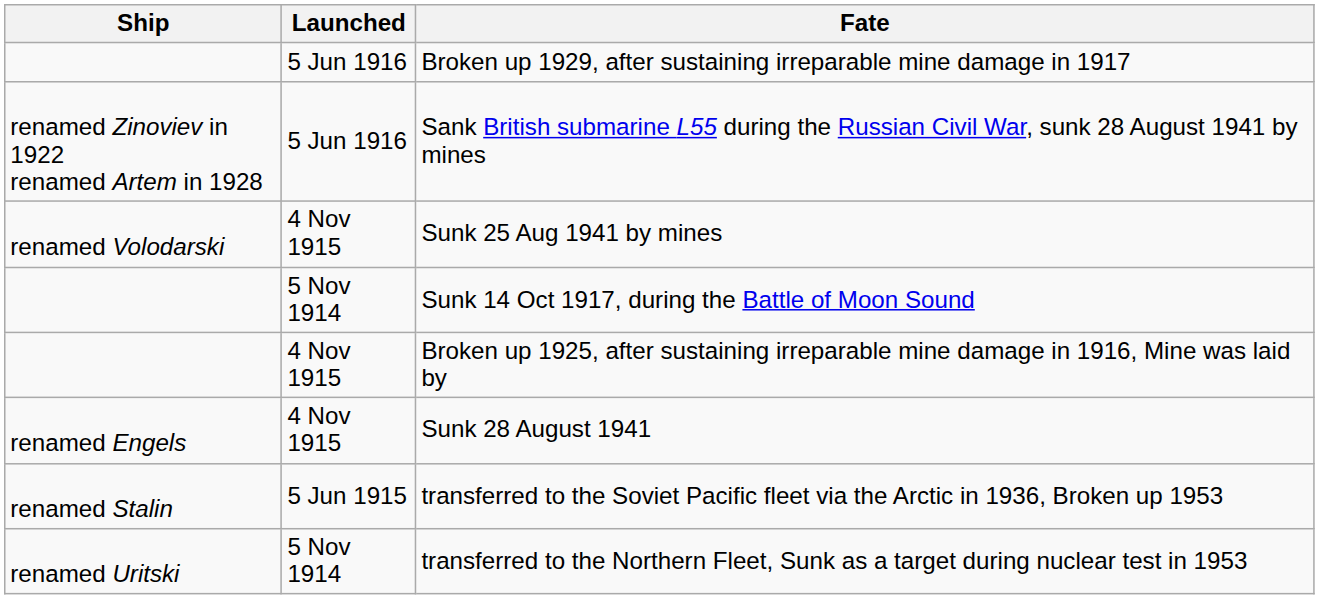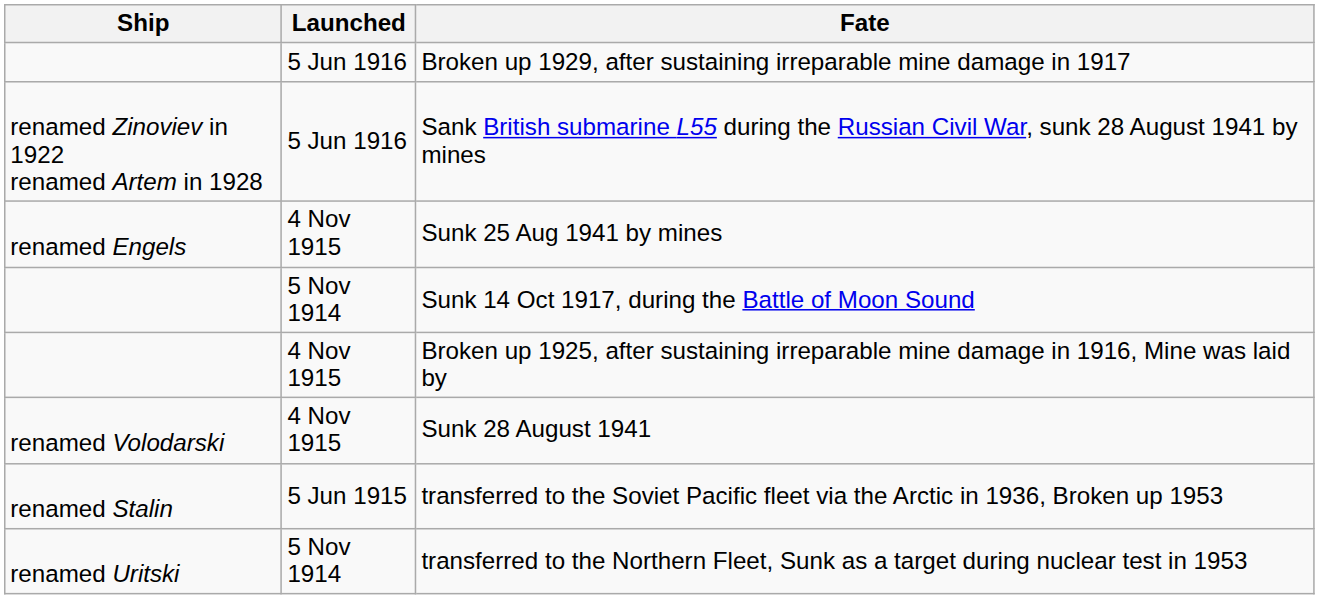 <table class="wikitable">
 <tr>
 <th>Ship</th>
 <th>Launched</th>
 <th>Fate</th>
 </tr>
 <tr>
 <td></td>
 <td>5 Jun 1916</td>
 <td>Broken up 1929, after sustaining irreparable mine damage in 1917</td>
 </tr>
 <tr>
 <td><br>renamed <em>Zinoviev</em> in 1922<br> renamed <em>Artem</em> in 1928</td>
 <td>5 Jun 1916</td>
 <td>Sank <a href='#'>British submarine <em>L55</em></a> during the <a href='#'>Russian Civil War</a>, sunk 28 August 1941 by mines</td>
 </tr>
 <tr>
-<td><br>renamed <em>Volodarski</em></td>
+<td><br>renamed <em>Engels</em></td>
 <td>4 Nov 1915</td>
 <td>Sunk 25 Aug 1941 by mines</td>
 </tr>
 <tr>
 <td></td>
 <td>5 Nov 1914</td>
 <td>Sunk 14 Oct 1917, during the <a href='#'>Battle of Moon Sound</a></td>
 </tr>
 <tr>
 <td></td>
 <td>4 Nov 1915</td>
 <td>Broken up 1925, after sustaining irreparable mine damage in 1916, Mine was laid by </td>
 </tr>
 <tr>
-<td><br>renamed <em>Engels</em></td>
+<td><br>renamed <em>Volodarski</em></td>
 <td>4 Nov 1915</td>
 <td>Sunk 28 August 1941</td>
 </tr>
 <tr>
 <td><br>renamed <em>Stalin</em></td>
 <td>5 Jun 1915</td>
 <td>transferred to the Soviet Pacific fleet via the Arctic in 1936, Broken up 1953</td>
 </tr>
 <tr>
 <td><br>renamed <em>Uritski</em></td>
 <td>5 Nov 1914</td>
 <td>transferred to the Northern Fleet, Sunk as a target during nuclear test in 1953</td>
 </tr>
 </table>
